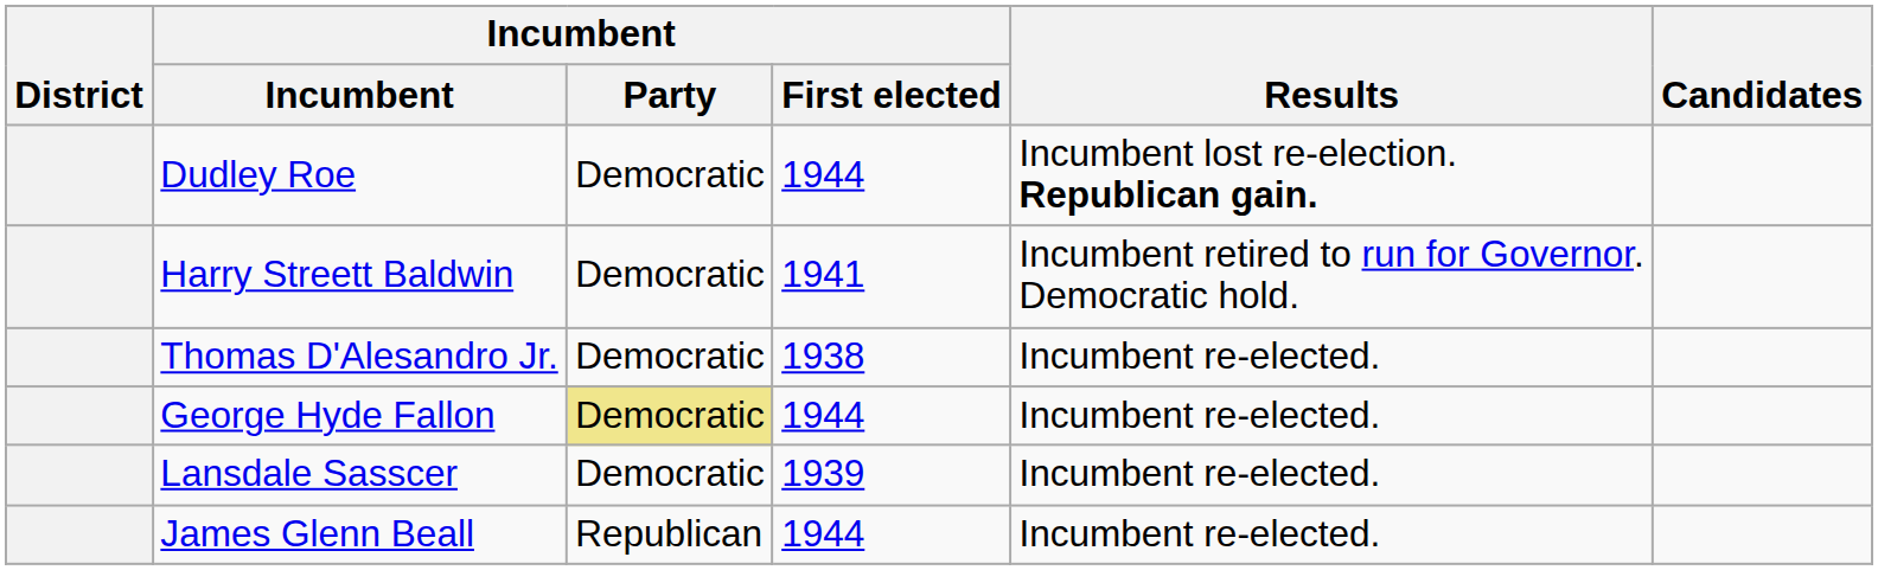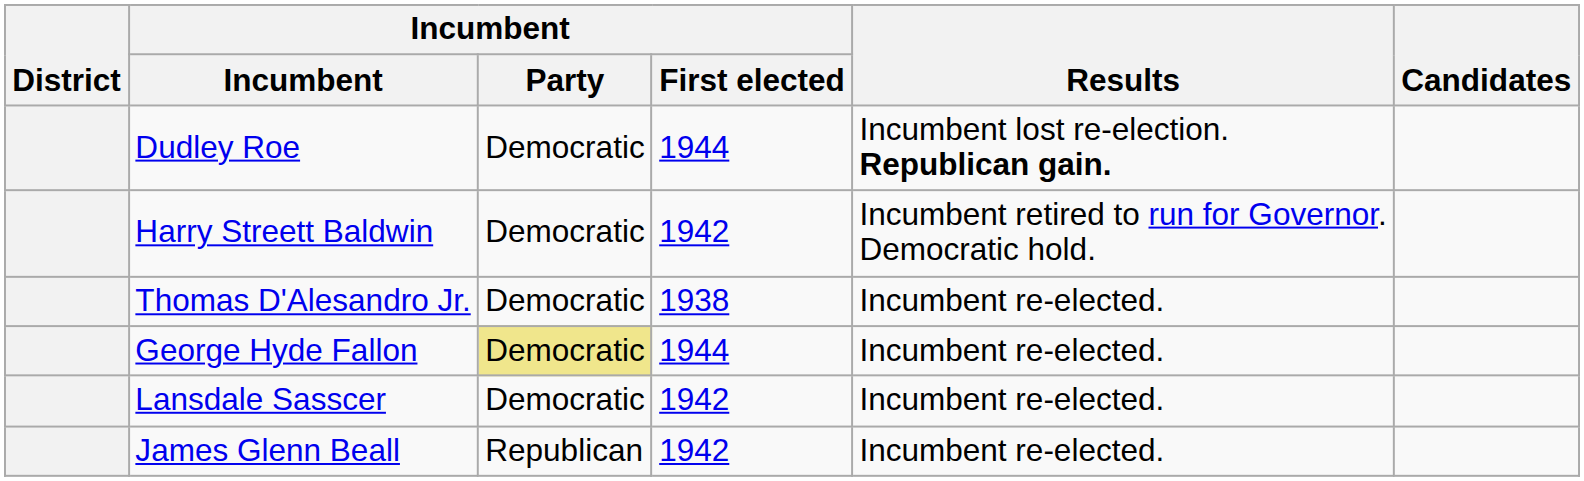 <table class=wikitable>
 <tr valign=bottom>
 <th rowspan=2>District</th>
 <th colspan=3>Incumbent</th>
 <th rowspan=2>Results</th>
 <th rowspan=2>Candidates</th>
 </tr>
 <tr>
 <th>Incumbent</th>
 <th>Party</th>
 <th>First elected</th>
 </tr>
 <tr>
 <th></th>
 <td><a href='#'>Dudley Roe</a></td>
 <td>Democratic</td>
 <td><a href='#'>1944</a></td>
 <td>Incumbent lost re-election.<br><strong>Republican gain.</strong></td>
 <td nowrap></td>
 </tr>
 <tr>
 <th></th>
 <td><a href='#'>Harry Streett Baldwin</a></td>
 <td>Democratic</td>
-<td><a href='#'>1941</a></td>
+<td><a href='#'>1942</a></td>
 <td>Incumbent retired to <a href='#'>run for Governor</a>.<br>Democratic hold.</td>
 <td nowrap></td>
 </tr>
 <tr>
 <th></th>
 <td><a href='#'>Thomas D'Alesandro Jr.</a></td>
 <td>Democratic</td>
 <td><a href='#'>1938</a></td>
 <td>Incumbent re-elected.</td>
 <td nowrap></td>
 </tr>
 <tr>
 <th></th>
 <td><a href='#'>George Hyde Fallon</a></td>
 <td style="background: khaki;">Democratic</td>
 <td><a href='#'>1944</a></td>
 <td>Incumbent re-elected.</td>
 <td nowrap></td>
 </tr>
 <tr>
 <th></th>
 <td><a href='#'>Lansdale Sasscer</a></td>
 <td>Democratic</td>
-<td><a href='#'>1939 </a></td>
+<td><a href='#'>1942 </a></td>
 <td>Incumbent re-elected.</td>
 <td nowrap></td>
 </tr>
 <tr>
 <th></th>
 <td><a href='#'>James Glenn Beall</a></td>
 <td>Republican</td>
-<td><a href='#'>1944</a></td>
+<td><a href='#'>1942</a></td>
 <td>Incumbent re-elected.</td>
 <td nowrap></td>
 </tr>
 </table>
